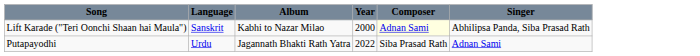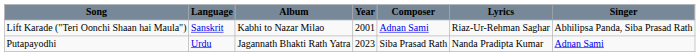 <table class="wikitable">
 <tr>
 <th style="background:#778899">Song</th>
 <th style="background:#778899">Language</th>
 <th style="background:#778899">Album</th>
 <th style="background:#778899">Year</th>
 <th style="background:#778899">Composer</th>
+<th style="background:#778899">Lyrics</th>
 <th style="background:#778899">Singer</th>
 </tr>
 <tr>
 <td>Lift Karade ("Teri Oonchi Shaan hai Maula")</td>
 <td><a href='#'>Sanskrit</a></td>
 <td>Kabhi to Nazar Milao</td>
-<td>2000</td>
-<td style="background: lightyellow;"><a href='#'>Adnan Sami</a></td>
+<td>2001</td>
+<td><a href='#'>Adnan Sami</a></td>
+<td>Riaz-Ur-Rehman Saghar</td>
 <td>Abhilipsa Panda, Siba Prasad Rath</td>
 </tr>
 <tr>
 <td>Putapayodhi</td>
 <td><a href='#'>Urdu</a></td>
 <td>Jagannath Bhakti Rath Yatra</td>
-<td>2022</td>
+<td>2023</td>
 <td>Siba Prasad Rath</td>
+<td>Nanda Pradipta Kumar</td>
 <td><a href='#'>Adnan Sami</a></td>
 </tr>
 </table>
